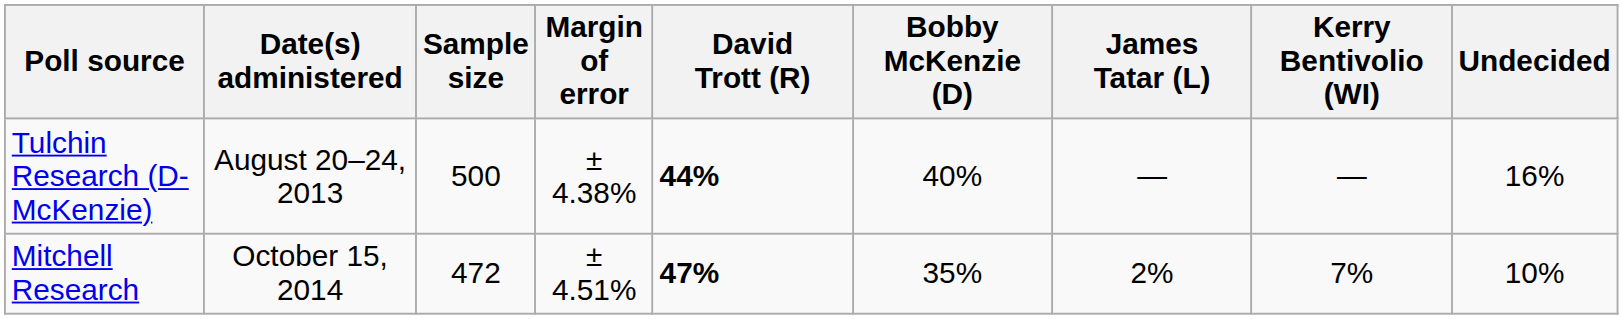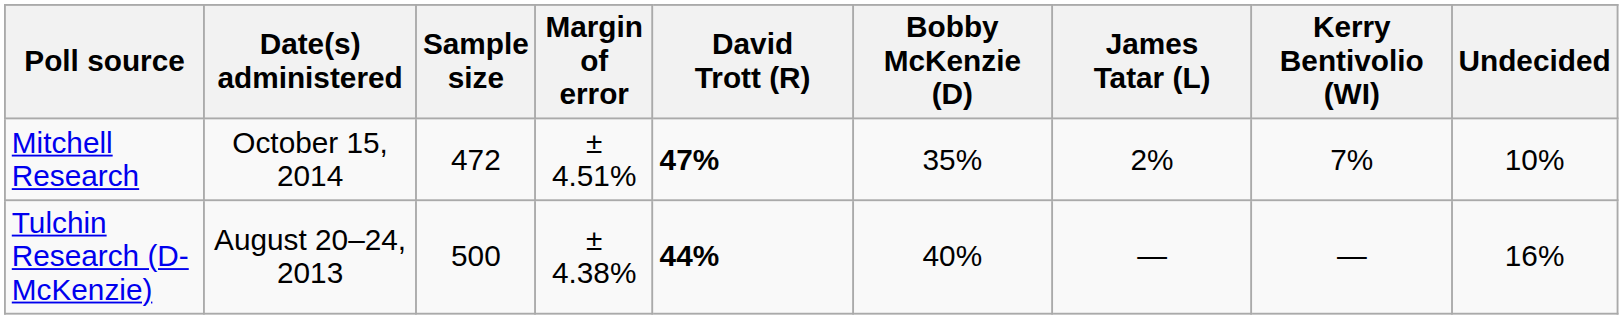 <table class="wikitable">
 <tr>
 <th>Poll source</th>
 <th>Date(s)<br>administered</th>
 <th>Sample<br>size</th>
 <th>Margin of<br>error</th>
 <th style="width:100px;">David<br>Trott (R)</th>
 <th style="width:100px;">Bobby<br>McKenzie (D)</th>
 <th style="width:100px;">James<br>Tatar (L)</th>
 <th style="width:100px;">Kerry<br>Bentivolio (WI)</th>
 <th>Undecided</th>
 </tr>
 <tr>
+<td><a href='#'>Mitchell Research</a></td>
+<td align=center>October 15, 2014</td>
+<td align=center>472</td>
+<td align=center>± 4.51%</td>
+<td><strong>47%</strong></td>
+<td align=center>35%</td>
+<td align=center>2%</td>
+<td align=center>7%</td>
+<td align=center>10%</td>
+</tr>
+<tr>
 <td><a href='#'>Tulchin Research (D-McKenzie)</a></td>
 <td align=center>August 20–24, 2013</td>
 <td align=center>500</td>
 <td align=center>± 4.38%</td>
 <td><strong>44%</strong></td>
 <td align=center>40%</td>
 <td align=center>—</td>
 <td align=center>—</td>
 <td align=center>16%</td>
 </tr>
-<tr>
-<td><a href='#'>Mitchell Research</a></td>
-<td align=center>October 15, 2014</td>
-<td align=center>472</td>
-<td align=center>± 4.51%</td>
-<td><strong>47%</strong></td>
-<td align=center>35%</td>
-<td align=center>2%</td>
-<td align=center>7%</td>
-<td align=center>10%</td>
-</tr>
 </table>
